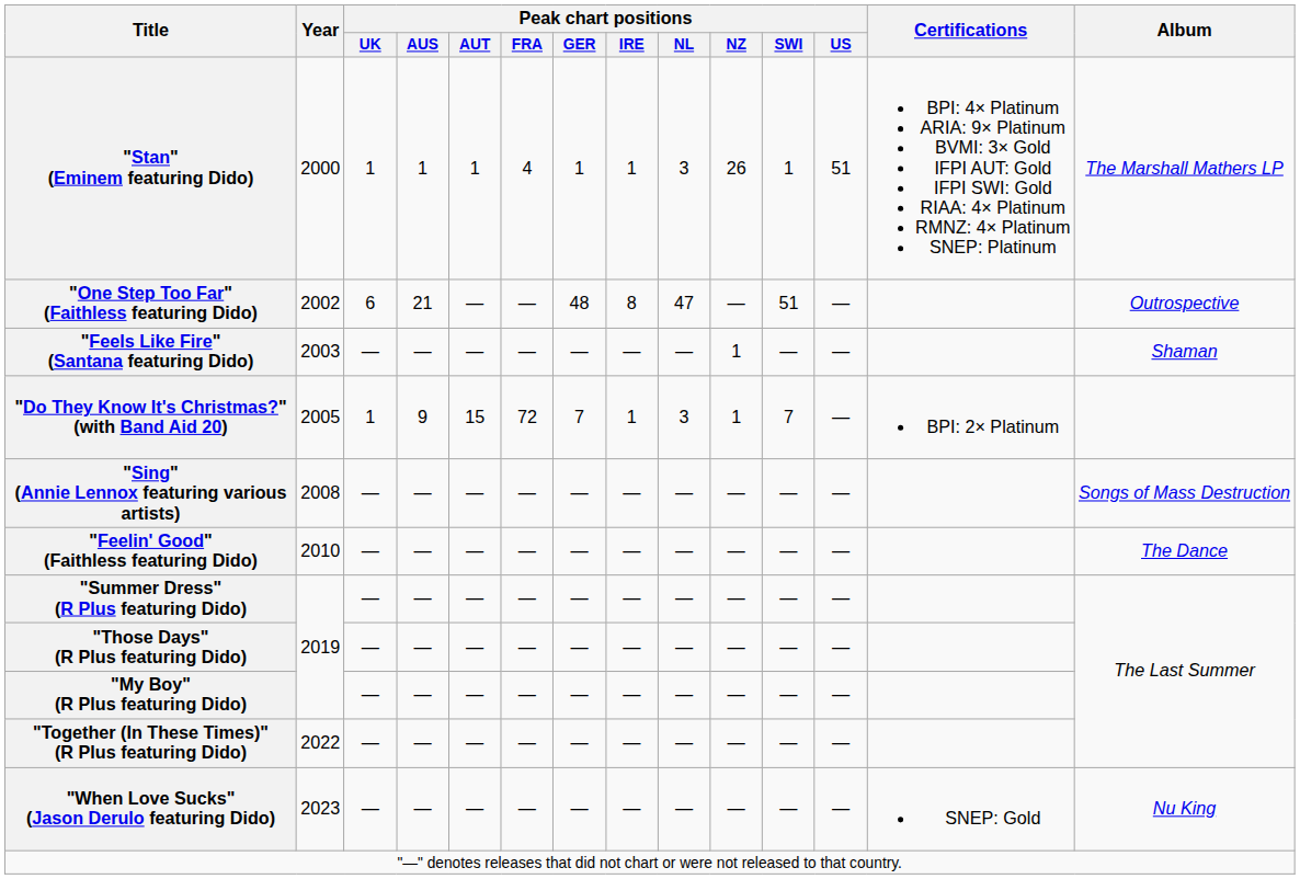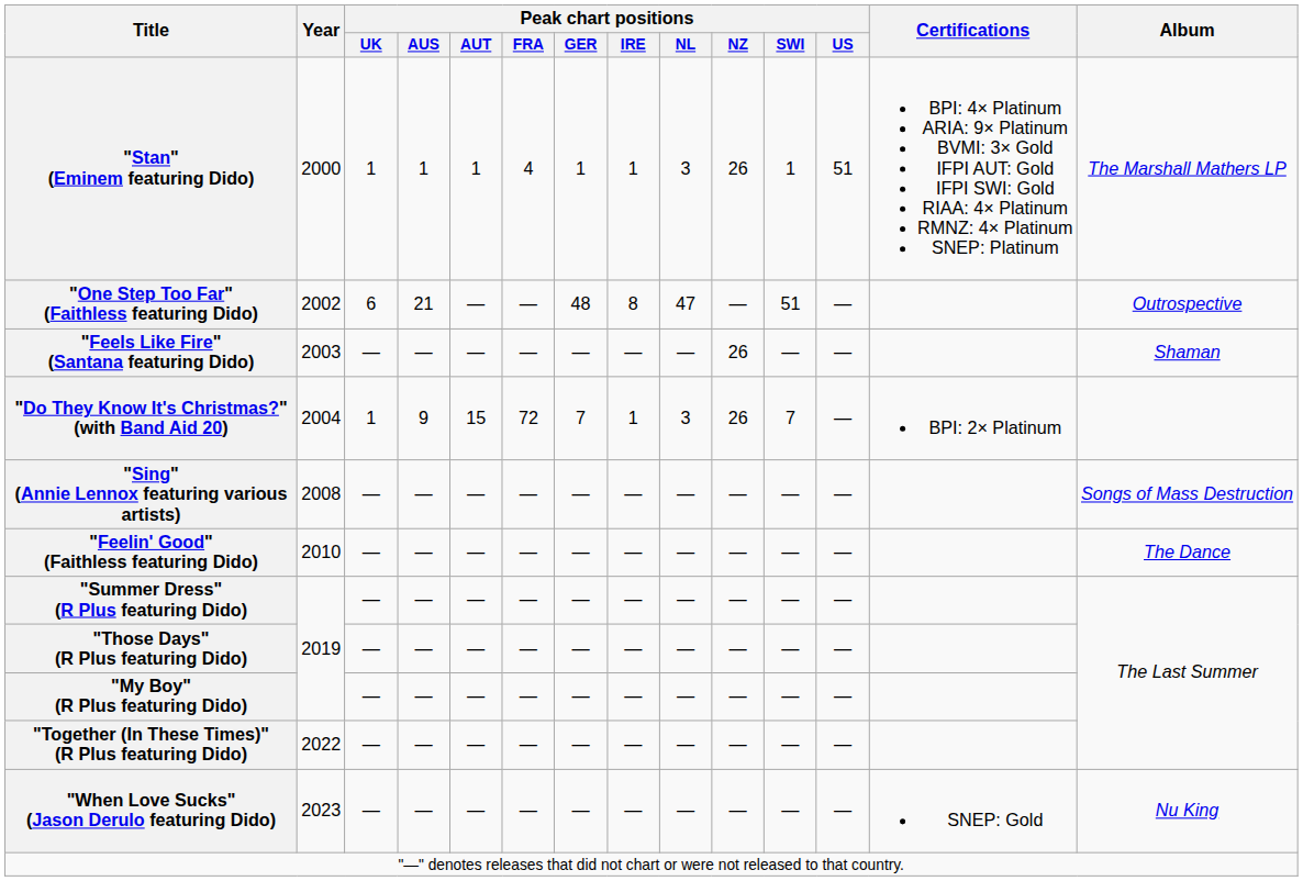 <table class="wikitable plainrowheaders" style="text-align:center;">
 <tr>
 <th scope="col" rowspan="2" style="width:16em;">Title</th>
 <th scope="col" rowspan="2" style="width:1em;">Year</th>
 <th scope="col" colspan="10">Peak chart positions</th>
 <th scope="col" rowspan="2"><a href='#'>Certifications</a></th>
 <th scope="col" rowspan="2">Album</th>
 </tr>
 <tr>
 <th scope="col" style="width:3em;font-size:85%;"><a href='#'>UK</a><br></th>
 <th scope="col" style="width:3em;font-size:85%;"><a href='#'>AUS</a><br></th>
 <th scope="col" style="width:3em;font-size:85%;"><a href='#'>AUT</a><br></th>
 <th scope="col" style="width:3em;font-size:85%;"><a href='#'>FRA</a><br></th>
 <th scope="col" style="width:3em;font-size:85%;"><a href='#'>GER</a><br></th>
 <th scope="col" style="width:3em;font-size:85%;"><a href='#'>IRE</a><br></th>
 <th scope="col" style="width:3em;font-size:85%;"><a href='#'>NL</a><br></th>
 <th scope="col" style="width:3em;font-size:85%;"><a href='#'>NZ</a><br></th>
 <th scope="col" style="width:3em;font-size:85%;"><a href='#'>SWI</a><br></th>
 <th scope="col" style="width:3em;font-size:85%;"><a href='#'>US</a><br></th>
 </tr>
 <tr>
 <th scope="row">"<a href='#'>Stan</a>"<br><span>(<a href='#'>Eminem</a> featuring Dido)</span></th>
 <td>2000</td>
 <td>1</td>
 <td>1</td>
 <td>1</td>
 <td>4</td>
 <td>1</td>
 <td>1</td>
 <td>3</td>
 <td>26</td>
 <td>1</td>
 <td>51</td>
 <td><br><ul><li>BPI: 4× Platinum</li><li>ARIA: 9× Platinum</li><li>BVMI: 3× Gold</li><li>IFPI AUT: Gold</li><li>IFPI SWI: Gold</li><li>RIAA: 4× Platinum</li><li>RMNZ: 4× Platinum</li><li>SNEP: Platinum</li></ul></td>
 <td><em><a href='#'>The Marshall Mathers LP</a></em></td>
 </tr>
 <tr>
 <th scope="row">"<a href='#'>One Step Too Far</a>"<br><span>(<a href='#'>Faithless</a> featuring Dido)</span></th>
 <td>2002</td>
 <td>6</td>
 <td>21</td>
 <td>—</td>
 <td>—</td>
 <td>48</td>
 <td>8</td>
 <td>47</td>
 <td>—</td>
 <td>51</td>
 <td>—</td>
 <td></td>
 <td><em><a href='#'>Outrospective</a></em></td>
 </tr>
 <tr>
 <th scope="row">"<a href='#'>Feels Like Fire</a>"<br><span>(<a href='#'>Santana</a> featuring Dido)</span></th>
 <td>2003</td>
 <td>—</td>
 <td>—</td>
 <td>—</td>
 <td>—</td>
 <td>—</td>
 <td>—</td>
 <td>—</td>
-<td>1</td>
+<td>26</td>
 <td>—</td>
 <td>—</td>
 <td></td>
 <td><em><a href='#'>Shaman</a></em></td>
 </tr>
 <tr>
 <th scope="row">"<a href='#'>Do They Know It's Christmas?</a>"<br><span>(with <a href='#'>Band Aid 20</a>)</span></th>
-<td>2005</td>
+<td>2004</td>
 <td>1</td>
 <td>9</td>
 <td>15</td>
 <td>72</td>
 <td>7</td>
 <td>1</td>
 <td>3</td>
-<td>1</td>
+<td>26</td>
 <td>7</td>
 <td>—</td>
 <td><br><ul><li>BPI: 2× Platinum</li></ul></td>
 <td></td>
 </tr>
 <tr>
 <th scope="row">"<a href='#'>Sing</a>"<br><span>(<a href='#'>Annie Lennox</a> featuring various artists)</span></th>
 <td>2008</td>
 <td>—</td>
 <td>—</td>
 <td>—</td>
 <td>—</td>
 <td>—</td>
 <td>—</td>
 <td>—</td>
 <td>—</td>
 <td>—</td>
 <td>—</td>
 <td></td>
 <td><em><a href='#'>Songs of Mass Destruction</a></em></td>
 </tr>
 <tr>
 <th scope="row">"<a href='#'>Feelin' Good</a>"<br><span>(Faithless featuring Dido)</span></th>
 <td>2010</td>
 <td>—</td>
 <td>—</td>
 <td>—</td>
 <td>—</td>
 <td>—</td>
 <td>—</td>
 <td>—</td>
 <td>—</td>
 <td>—</td>
 <td>—</td>
 <td></td>
 <td><em><a href='#'>The Dance</a></em></td>
 </tr>
 <tr>
 <th scope="row">"Summer Dress"<br><span>(<a href='#'>R Plus</a> featuring Dido)</span></th>
 <td rowspan="3">2019</td>
 <td>—</td>
 <td>—</td>
 <td>—</td>
 <td>—</td>
 <td>—</td>
 <td>—</td>
 <td>—</td>
 <td>—</td>
 <td>—</td>
 <td>—</td>
 <td></td>
 <td rowspan="4"><em>The Last Summer</em></td>
 </tr>
 <tr>
 <th scope="row">"Those Days"<br><span>(R Plus featuring Dido)</span></th>
 <td>—</td>
 <td>—</td>
 <td>—</td>
 <td>—</td>
 <td>—</td>
 <td>—</td>
 <td>—</td>
 <td>—</td>
 <td>—</td>
 <td>—</td>
 <td></td>
 </tr>
 <tr>
 <th scope="row">"My Boy"<br><span>(R Plus featuring Dido)</span></th>
 <td>—</td>
 <td>—</td>
 <td>—</td>
 <td>—</td>
 <td>—</td>
 <td>—</td>
 <td>—</td>
 <td>—</td>
 <td>—</td>
 <td>—</td>
 <td></td>
 </tr>
 <tr>
 <th scope="row">"Together (In These Times)"<br><span>(R Plus featuring Dido)</span></th>
 <td>2022</td>
 <td>—</td>
 <td>—</td>
 <td>—</td>
 <td>—</td>
 <td>—</td>
 <td>—</td>
 <td>—</td>
 <td>—</td>
 <td>—</td>
 <td>—</td>
 <td></td>
 </tr>
 <tr>
 <th scope="row">"When Love Sucks"<br><span>(<a href='#'>Jason Derulo</a> featuring Dido)</span></th>
 <td>2023</td>
 <td>—</td>
 <td>—</td>
 <td>—</td>
 <td>—</td>
 <td>—</td>
 <td>—</td>
 <td>—</td>
 <td>—</td>
 <td>—</td>
 <td>—</td>
 <td><br><ul><li>SNEP: Gold</li></ul></td>
 <td><em><a href='#'>Nu King</a></em></td>
 </tr>
 <tr>
 <td colspan="20" style="font-size:85%">"—" denotes releases that did not chart or were not released to that country.</td>
 </tr>
 </table>
